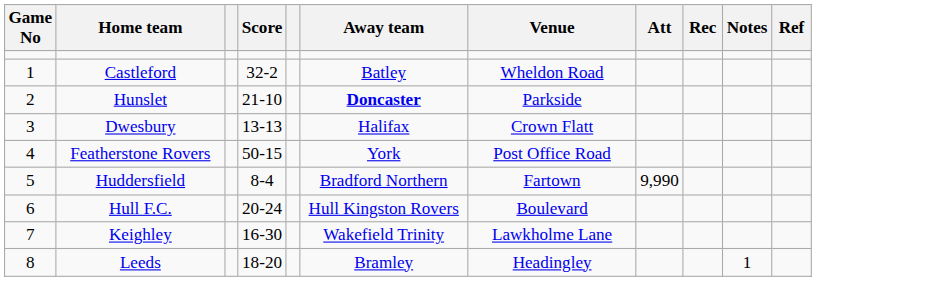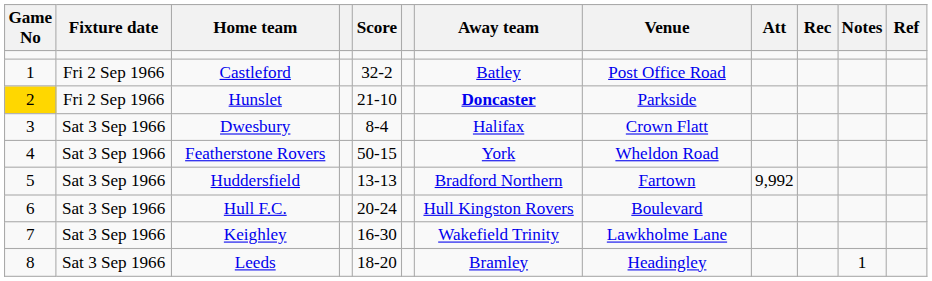 <table class="wikitable" style="text-align:center;">
 <tr>
 <th width=20 abbr="No">Game No</th>
+<th width=100 abbr="Date">Fixture date</th>
 <th width=150 abbr="Home team">Home team</th>
 <th width=5 abbr="space"></th>
 <th width=20 abbr="Score">Score</th>
 <th width=5 abbr="space"></th>
 <th width=150 abbr="Away team">Away team</th>
 <th width=150 abbr="Venue">Venue</th>
 <th width=30 abbr="Att">Att</th>
 <th width=30 abbr="Rec">Rec</th>
 <th width=20 abbr="Notes">Notes</th>
 <th width=30 abbr="Ref">Ref</th>
 </tr>
 <tr>
 <td></td>
 <td></td>
 <td></td>
 <td></td>
 <td></td>
 <td></td>
 <td></td>
 <td></td>
 <td></td>
 <td></td>
 <td></td>
+<td></td>
 </tr>
 <tr>
 <td>1</td>
+<td>Fri 2 Sep 1966</td>
 <td><a href='#'>Castleford</a></td>
 <td></td>
 <td>32-2</td>
 <td></td>
 <td><a href='#'>Batley</a></td>
-<td><a href='#'>Wheldon Road</a></td>
+<td><a href='#'>Post Office Road</a></td>
 <td></td>
 <td></td>
 <td></td>
 <td></td>
 </tr>
 <tr>
-<td>2</td>
+<td style="background: gold;">2</td>
+<td>Fri 2 Sep 1966</td>
 <td><a href='#'>Hunslet</a></td>
 <td></td>
 <td>21-10</td>
 <td></td>
 <td><strong><a href='#'>Doncaster</a></strong></td>
 <td><a href='#'>Parkside</a></td>
 <td></td>
 <td></td>
 <td></td>
 <td></td>
 </tr>
 <tr>
 <td>3</td>
+<td>Sat 3 Sep 1966</td>
 <td><a href='#'>Dwesbury</a></td>
 <td></td>
-<td>13-13</td>
+<td>8-4</td>
 <td></td>
 <td><a href='#'>Halifax</a></td>
 <td><a href='#'>Crown Flatt</a></td>
 <td></td>
 <td></td>
 <td></td>
 <td></td>
 </tr>
 <tr>
 <td>4</td>
+<td>Sat 3 Sep 1966</td>
 <td><a href='#'>Featherstone Rovers</a></td>
 <td></td>
 <td>50-15</td>
 <td></td>
 <td><a href='#'>York</a></td>
-<td><a href='#'>Post Office Road</a></td>
+<td><a href='#'>Wheldon Road</a></td>
 <td></td>
 <td></td>
 <td></td>
 <td></td>
 </tr>
 <tr>
 <td>5</td>
+<td>Sat 3 Sep 1966</td>
 <td><a href='#'>Huddersfield</a></td>
 <td></td>
-<td>8-4</td>
+<td>13-13</td>
 <td></td>
 <td><a href='#'>Bradford Northern</a></td>
 <td><a href='#'>Fartown</a></td>
-<td>9,990</td>
+<td>9,992</td>
 <td></td>
 <td></td>
 <td></td>
 </tr>
 <tr>
 <td>6</td>
+<td>Sat 3 Sep 1966</td>
 <td><a href='#'>Hull F.C.</a></td>
 <td></td>
 <td>20-24</td>
 <td></td>
 <td><a href='#'>Hull Kingston Rovers</a></td>
 <td><a href='#'>Boulevard</a></td>
 <td></td>
 <td></td>
 <td></td>
 <td></td>
 </tr>
 <tr>
 <td>7</td>
+<td>Sat 3 Sep 1966</td>
 <td><a href='#'>Keighley</a></td>
 <td></td>
 <td>16-30</td>
 <td></td>
 <td><a href='#'>Wakefield Trinity</a></td>
 <td><a href='#'>Lawkholme Lane</a></td>
 <td></td>
 <td></td>
 <td></td>
 <td></td>
 </tr>
 <tr>
 <td>8</td>
+<td>Sat 3 Sep 1966</td>
 <td><a href='#'>Leeds</a></td>
 <td></td>
 <td>18-20</td>
 <td></td>
 <td><a href='#'>Bramley</a></td>
 <td><a href='#'>Headingley</a></td>
 <td></td>
 <td></td>
 <td>1</td>
 <td></td>
 </tr>
 </table>
